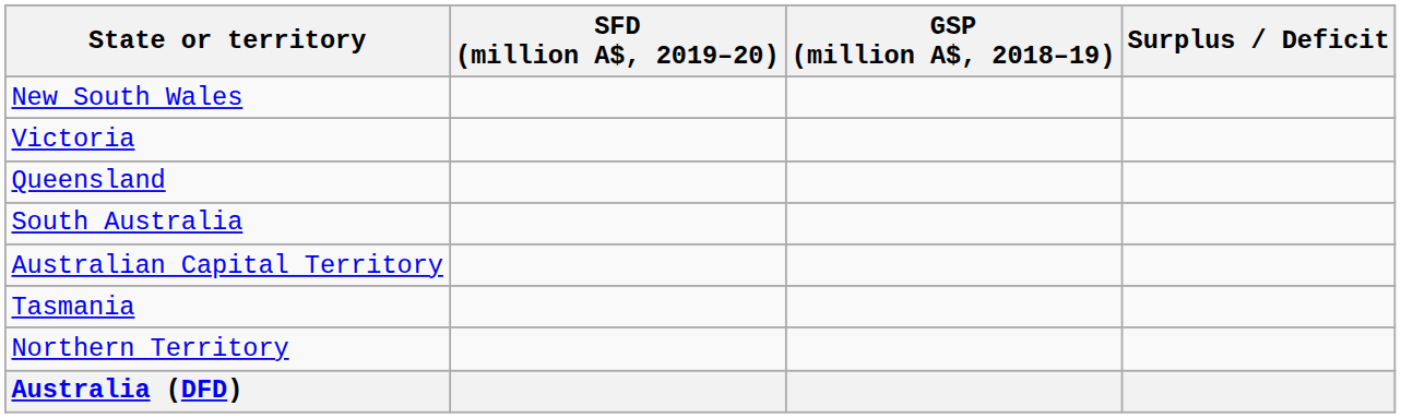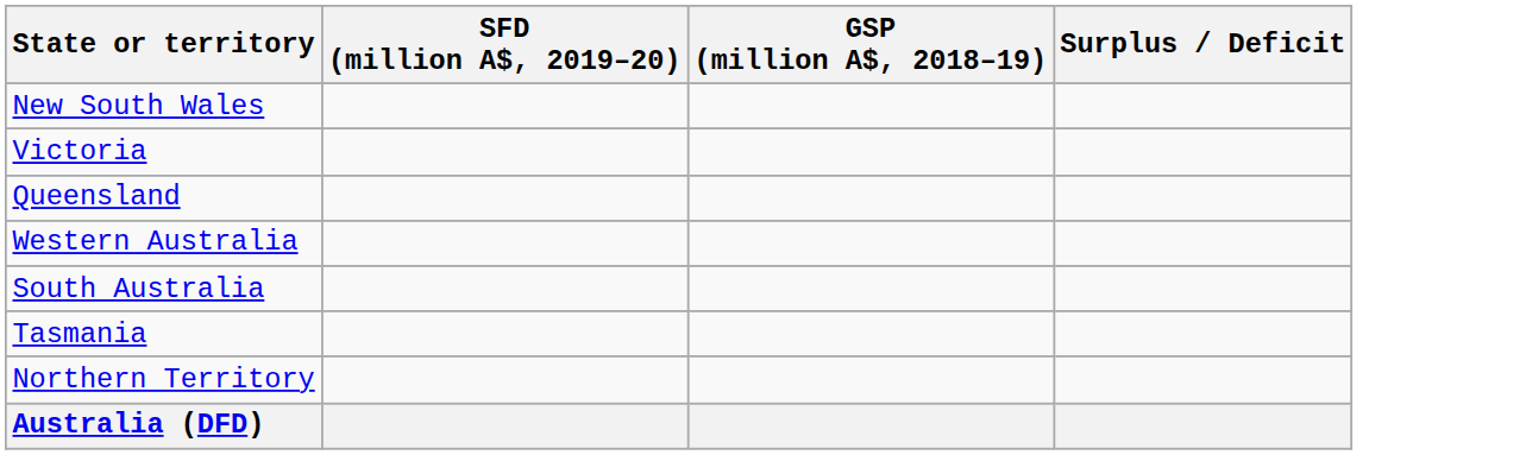 <table class="wikitable sortable">
 <tr style="background: #efefef;">
 <th>State or territory</th>
 <th>SFD <br> (million A$, 2019–20)</th>
 <th>GSP <br> (million A$, 2018–19)</th>
 <th>Surplus / Deficit</th>
 </tr>
 <tr>
 <td> <a href='#'>New South Wales</a></td>
 <td style="text-align: right;"></td>
 <td style="text-align: right;"></td>
 <td style="text-align: right; color:green;"></td>
 </tr>
 <tr>
 <td> <a href='#'>Victoria</a></td>
 <td style="text-align: right;"></td>
 <td style="text-align: right;"></td>
 <td style="text-align: right; color:red;"></td>
 </tr>
 <tr>
 <td> <a href='#'>Queensland</a></td>
 <td style="text-align: right;"></td>
 <td style="text-align: right;"></td>
 <td style="text-align: right; color:green;"></td>
 </tr>
 <tr>
-<td> <a href='#'>South Australia</a></td>
+<td> <a href='#'>Western Australia</a></td>
 <td style="text-align: right;"></td>
 <td style="text-align: right;"></td>
-<td style="text-align: right; color:red;"></td>
+<td style="text-align: right; color:green;"></td>
 </tr>
 <tr>
-<td> <a href='#'>Australian Capital Territory</a></td>
+<td> <a href='#'>South Australia</a></td>
 <td style="text-align: right;"></td>
 <td style="text-align: right;"></td>
 <td style="text-align: right; color:red;"></td>
 </tr>
 <tr>
 <td> <a href='#'>Tasmania</a></td>
 <td style="text-align: right;"></td>
 <td style="text-align: right;"></td>
 <td style="text-align: right; color:red;"></td>
 </tr>
 <tr>
 <td> <a href='#'>Northern Territory</a></td>
 <td style="text-align: right;"></td>
 <td style="text-align: right;"></td>
 <td style="text-align: right; color:green;"></td>
 </tr>
 <tr bgcolor=#eeeeee>
 <th style="text-align: left;"> <a href='#'>Australia</a> (<a href='#'>DFD</a>)</th>
 <th style="text-align: right;"></th>
 <th style="text-align: right;"></th>
 <th style="text-align: right; color:green;"></th>
 </tr>
 </table>
